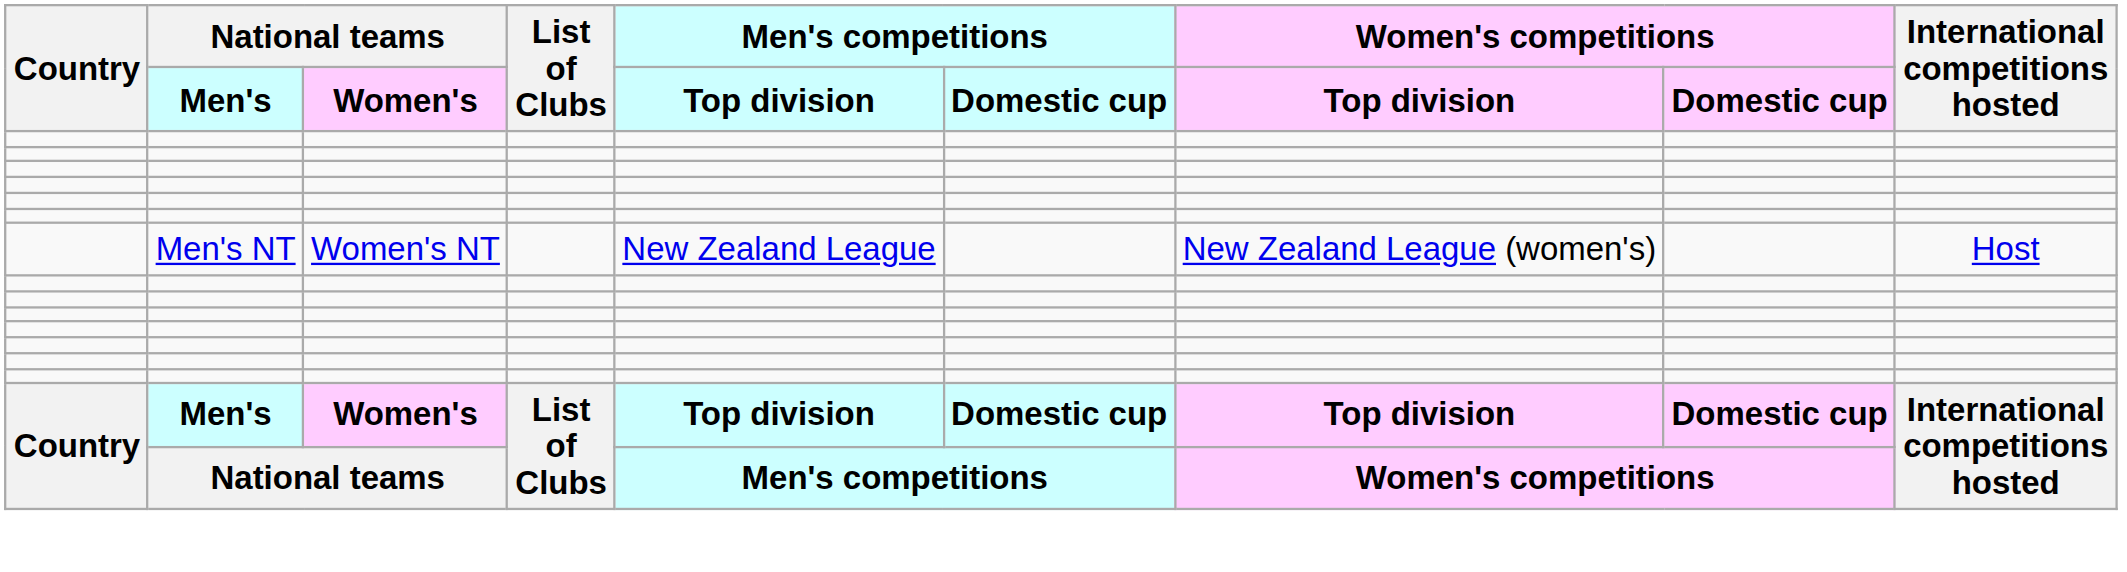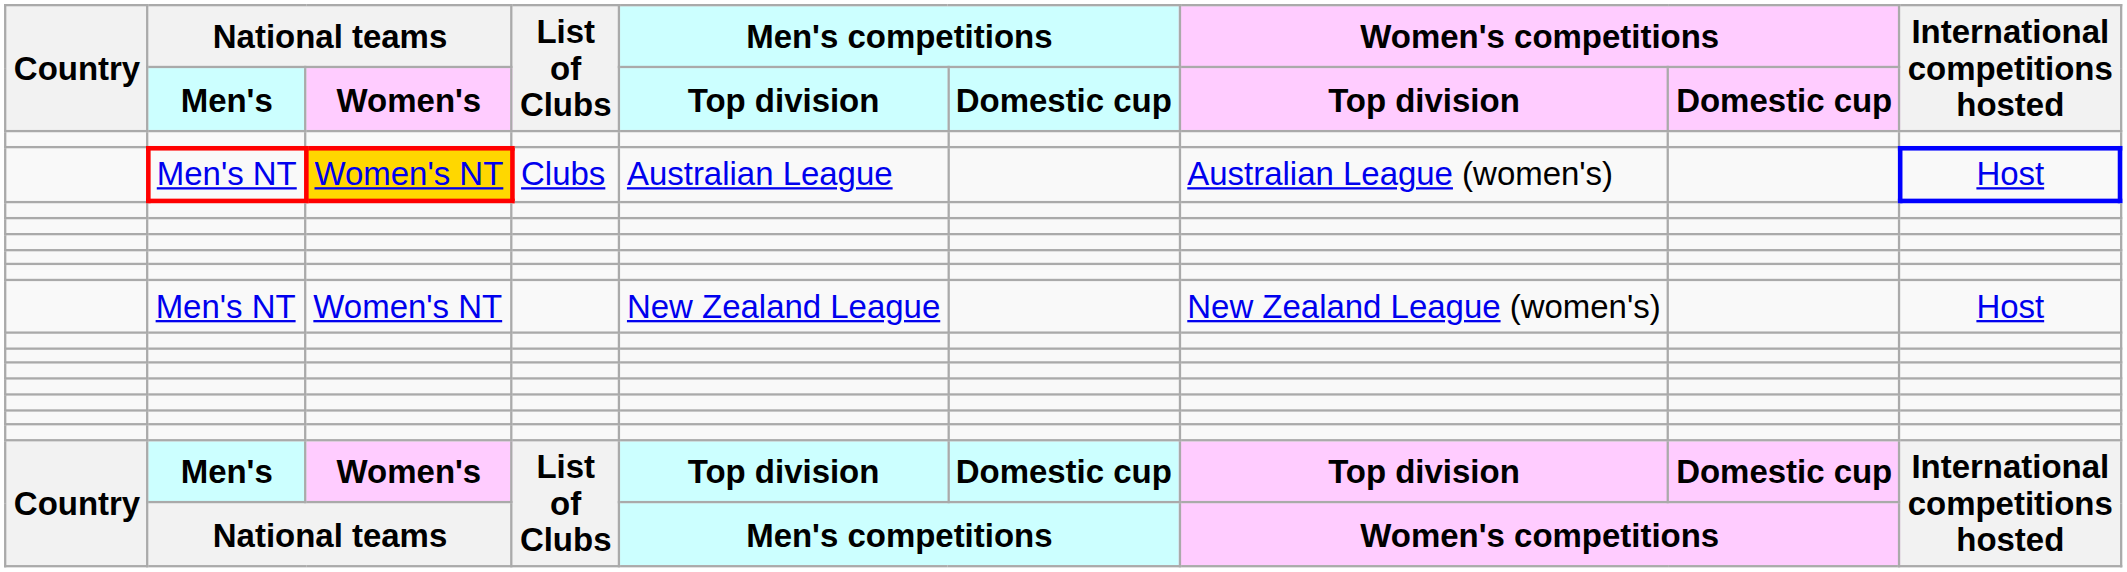 <table class="wikitable" style="text-align: left; font-size: 90%; margin-left: 1em;">
 <tr>
 <th rowspan="2">Country</th>
 <th colspan="2">National teams</th>
 <th rowspan="2">List<br>of<br>Clubs</th>
 <th colspan="2" style="background-color: #ccffff;">Men's competitions</th>
 <th colspan="2" style="background-color: #ffccff;">Women's competitions</th>
 <th rowspan="2">International<br>competitions<br>hosted</th>
 </tr>
 <tr>
 <th style="background-color: #ccffff;">Men's</th>
 <th style="background-color: #ffccff;">Women's</th>
 <th style="background-color: #ccffff;">Top division</th>
 <th style="background-color: #ccffff;">Domestic cup</th>
 <th style="background-color: #ffccff;">Top division</th>
 <th style="background-color: #ffccff;">Domestic cup</th>
 </tr>
 <tr>
 <td></td>
 <td></td>
 <td></td>
 <td></td>
 <td></td>
 <td></td>
 <td></td>
 <td></td>
 <td></td>
+</tr>
+<tr>
+<td></td>
+<td style="border: 2px solid red;"><a href='#'>Men's NT</a></td>
+<td style="border: 2px solid red; background-color: gold;"><a href='#'>Women's NT</a></td>
+<td><a href='#'>Clubs</a></td>
+<td><a href='#'>Australian League</a></td>
+<td></td>
+<td><a href='#'>Australian League</a> (women's)</td>
+<td></td>
+<td style="border: 2px solid blue; text-align: center;"><a href='#'>Host</a></td>
 </tr>
 <tr>
 <td></td>
 <td></td>
 <td></td>
 <td></td>
 <td></td>
 <td></td>
 <td></td>
 <td></td>
 <td></td>
 </tr>
 <tr>
 <td></td>
 <td></td>
 <td></td>
 <td></td>
 <td></td>
 <td></td>
 <td></td>
 <td></td>
 <td></td>
 </tr>
 <tr>
 <td></td>
 <td></td>
 <td></td>
 <td></td>
 <td></td>
 <td></td>
 <td></td>
 <td></td>
 <td></td>
 </tr>
 <tr>
 <td></td>
 <td></td>
 <td></td>
 <td></td>
 <td></td>
 <td></td>
 <td></td>
 <td></td>
 <td></td>
 </tr>
 <tr>
 <td></td>
 <td></td>
 <td></td>
 <td></td>
 <td></td>
 <td></td>
 <td></td>
 <td></td>
 <td></td>
 </tr>
 <tr>
 <td></td>
 <td><a href='#'>Men's NT</a></td>
 <td><a href='#'>Women's NT</a></td>
 <td></td>
 <td><a href='#'>New Zealand League</a></td>
 <td></td>
 <td><a href='#'>New Zealand League</a> (women's)</td>
 <td></td>
 <td style="text-align: center;"><a href='#'>Host</a></td>
 </tr>
 <tr>
 <td></td>
 <td></td>
 <td></td>
 <td></td>
 <td></td>
 <td></td>
 <td></td>
 <td></td>
 <td></td>
 </tr>
 <tr>
 <td></td>
 <td></td>
 <td></td>
 <td></td>
 <td></td>
 <td></td>
 <td></td>
 <td></td>
 <td></td>
 </tr>
 <tr>
 <td></td>
 <td></td>
 <td></td>
 <td></td>
 <td></td>
 <td></td>
 <td></td>
 <td></td>
 <td></td>
 </tr>
 <tr>
 <td></td>
 <td></td>
 <td></td>
 <td></td>
 <td></td>
 <td></td>
 <td></td>
 <td></td>
 <td></td>
 </tr>
 <tr>
 <td></td>
 <td></td>
 <td></td>
 <td></td>
 <td></td>
 <td></td>
 <td></td>
 <td></td>
 <td></td>
 </tr>
 <tr>
 <td></td>
 <td></td>
 <td></td>
 <td></td>
 <td></td>
 <td></td>
 <td></td>
 <td></td>
 <td></td>
 </tr>
 <tr>
 <td></td>
 <td></td>
 <td></td>
 <td></td>
 <td></td>
 <td></td>
 <td></td>
 <td></td>
 <td></td>
 </tr>
 <tr>
 <th rowspan="2">Country</th>
 <th style="background-color: #ccffff;">Men's</th>
 <th style="background-color: #ffccff;">Women's</th>
 <th rowspan="2">List<br>of<br>Clubs</th>
 <th style="background-color: #ccffff;">Top division</th>
 <th style="background-color: #ccffff;">Domestic cup</th>
 <th style="background-color: #ffccff;">Top division</th>
 <th style="background-color: #ffccff;">Domestic cup</th>
 <th rowspan="2">International<br>competitions<br>hosted</th>
 </tr>
 <tr>
 <th colspan="2">National teams</th>
 <th colspan="2" style="background-color: #ccffff;">Men's competitions</th>
 <th colspan="2" style="background-color: #ffccff;">Women's competitions</th>
 </tr>
 </table>
